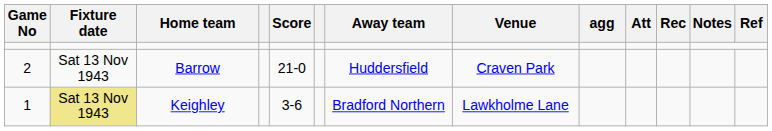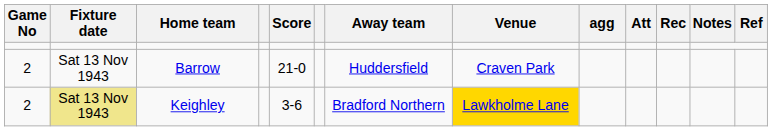 <table class="wikitable" style="text-align:center;">
 <tr>
 <th width=20 abbr="No">Game No</th>
 <th width=100 abbr="Date">Fixture date</th>
 <th width=150 abbr="Home team">Home team</th>
 <th width=5 abbr="space"></th>
 <th width=20 abbr="Score">Score</th>
 <th width=5 abbr="space"></th>
 <th width=150 abbr="Away team">Away team</th>
 <th width=150 abbr="Venue">Venue</th>
 <th width=50 abbr="agg">agg</th>
 <th width=30 abbr="Att">Att</th>
 <th width=30 abbr="Rec">Rec</th>
 <th width=20 abbr="Notes">Notes</th>
 <th width=30 abbr="Ref">Ref</th>
 </tr>
 <tr>
 <td></td>
 <td></td>
 <td></td>
 <td></td>
 <td></td>
 <td></td>
 <td></td>
 <td></td>
 <td></td>
 <td></td>
 <td></td>
 </tr>
 <tr>
 <td>2</td>
 <td>Sat 13 Nov 1943</td>
 <td><a href='#'>Barrow</a></td>
 <td></td>
 <td>21-0</td>
 <td></td>
 <td><a href='#'>Huddersfield</a></td>
 <td><a href='#'>Craven Park</a></td>
 <td></td>
 <td></td>
 <td></td>
 <td></td>
 <td></td>
 </tr>
 <tr>
-<td>1</td>
+<td>2</td>
 <td style="background: khaki;">Sat 13 Nov 1943</td>
 <td><a href='#'>Keighley</a></td>
 <td></td>
 <td>3-6</td>
 <td></td>
 <td><a href='#'>Bradford Northern</a></td>
-<td><a href='#'>Lawkholme Lane</a></td>
+<td style="background: gold;"><a href='#'>Lawkholme Lane</a></td>
 <td></td>
 <td></td>
 <td></td>
 <td></td>
 <td></td>
 </tr>
 </table>
